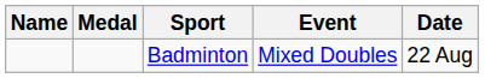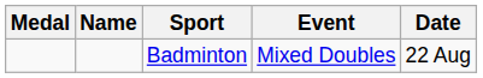 <table class="wikitable sortable" style="font-size:90%">
 <tr>
+<th>Medal</th>
 <th>Name</th>
-<th>Medal</th>
 <th>Sport</th>
 <th>Event</th>
 <th>Date</th>
 </tr>
 <tr>
+<td></td>
 <td><em> </em></td>
-<td></td>
 <td><a href='#'>Badminton</a></td>
 <td><a href='#'>Mixed Doubles</a></td>
 <td>22 Aug</td>
 </tr>
 </table>
